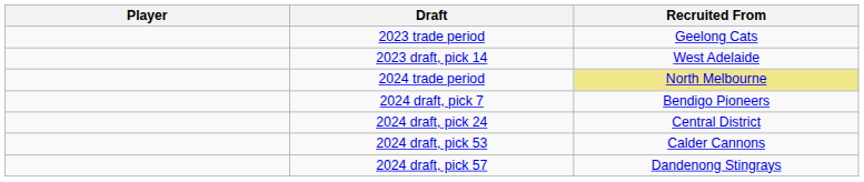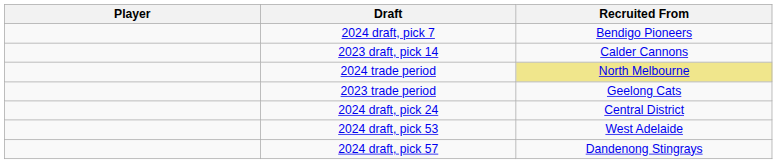 <table class="wikitable sortable" style="text-align:center; width:80%;">
 <tr>
 <th rowspan="2" style="width:10%">Player</th>
 <th rowspan="2" style="width:10%">Draft</th>
 <th rowspan="2" style="width:10%">Recruited From</th>
 </tr>
 <tr>
 </tr>
 <tr>
 <td align=left></td>
-<td><a href='#'>2023 trade period</a></td>
-<td><a href='#'>Geelong Cats</a></td>
+<td><a href='#'>2024 draft, pick 7</a></td>
+<td><a href='#'>Bendigo Pioneers</a></td>
 </tr>
 <tr>
 <td align=left></td>
 <td><a href='#'>2023 draft, pick 14</a></td>
-<td><a href='#'>West Adelaide</a></td>
+<td><a href='#'>Calder Cannons</a></td>
 </tr>
 <tr>
 <td align=left></td>
 <td><a href='#'>2024 trade period</a></td>
 <td style="background: khaki;"><a href='#'>North Melbourne</a></td>
 </tr>
 <tr>
 <td align=left></td>
-<td><a href='#'>2024 draft, pick 7</a></td>
-<td><a href='#'>Bendigo Pioneers</a></td>
+<td><a href='#'>2023 trade period</a></td>
+<td><a href='#'>Geelong Cats</a></td>
 </tr>
 <tr>
 <td align=left></td>
 <td><a href='#'>2024 draft, pick 24</a></td>
 <td><a href='#'>Central District</a></td>
 </tr>
 <tr>
 <td align=left></td>
 <td><a href='#'>2024 draft, pick 53</a></td>
-<td><a href='#'>Calder Cannons</a></td>
+<td><a href='#'>West Adelaide</a></td>
 </tr>
 <tr>
 <td align=left></td>
 <td><a href='#'>2024 draft, pick 57</a></td>
 <td><a href='#'>Dandenong Stingrays</a></td>
 </tr>
 </table>
